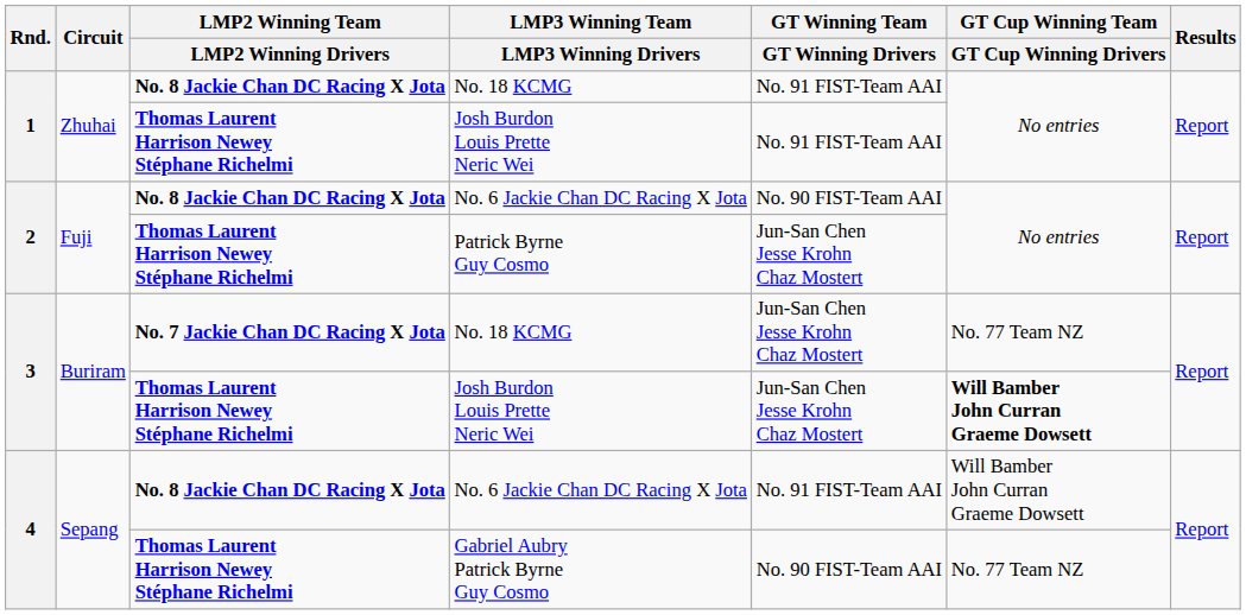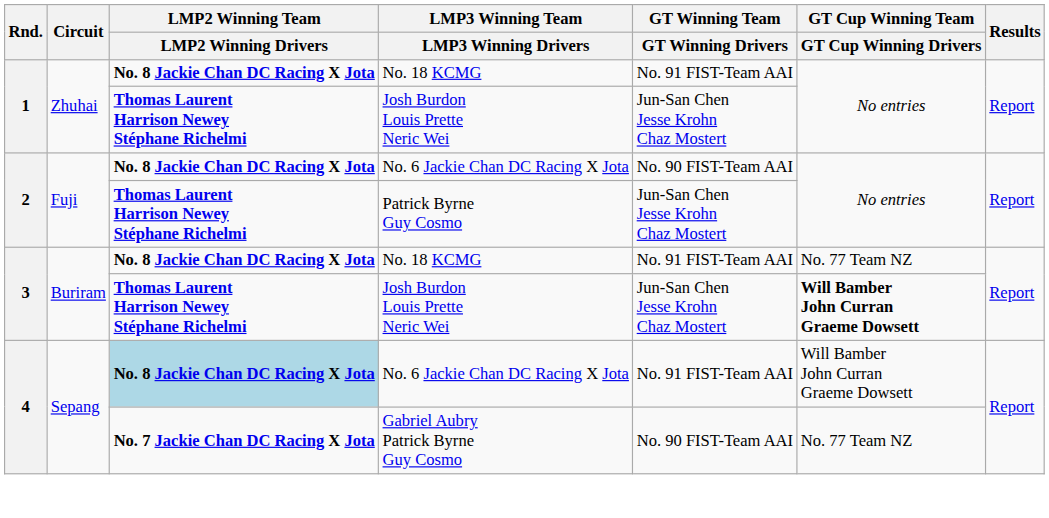 <table class="wikitable" style="font-size: 90%;">
 <tr>
 <th rowspan=2>Rnd.</th>
 <th rowspan=2>Circuit</th>
 <th>LMP2 Winning Team</th>
 <th>LMP3 Winning Team</th>
 <th>GT Winning Team</th>
 <th>GT Cup Winning Team</th>
 <th rowspan=2>Results</th>
 </tr>
 <tr>
 <th>LMP2 Winning Drivers</th>
 <th>LMP3 Winning Drivers</th>
 <th>GT Winning Drivers</th>
 <th>GT Cup Winning Drivers</th>
 </tr>
 <tr>
 <th rowspan=2>1</th>
 <td rowspan=2><a href='#'>Zhuhai</a></td>
 <td><strong> No. 8 <a href='#'>Jackie Chan DC Racing</a> X <a href='#'>Jota</a></strong></td>
 <td> No. 18 <a href='#'>KCMG</a></td>
 <td> No. 91 FIST-Team AAI</td>
 <td rowspan=2 align=center><em>No entries</em></td>
 <td rowspan=2><a href='#'>Report</a></td>
 </tr>
 <tr>
 <td><strong> <a href='#'>Thomas Laurent</a><br> <a href='#'>Harrison Newey</a><br> <a href='#'>Stéphane Richelmi</a></strong></td>
 <td> <a href='#'>Josh Burdon</a><br> <a href='#'>Louis Prette</a><br> <a href='#'>Neric Wei</a></td>
-<td> No. 91 FIST-Team AAI</td>
+<td> Jun-San Chen<br> <a href='#'>Jesse Krohn</a><br> <a href='#'>Chaz Mostert</a></td>
 </tr>
 <tr>
 <th rowspan=2>2</th>
 <td rowspan=2><a href='#'>Fuji</a></td>
 <td><strong> No. 8 <a href='#'>Jackie Chan DC Racing</a> X <a href='#'>Jota</a></strong></td>
 <td> No. 6 <a href='#'>Jackie Chan DC Racing</a> X <a href='#'>Jota</a></td>
 <td> No. 90 FIST-Team AAI</td>
 <td rowspan=2 align=center><em>No entries</em></td>
 <td rowspan=2><a href='#'>Report</a></td>
 </tr>
 <tr>
 <td><strong> <a href='#'>Thomas Laurent</a><br> <a href='#'>Harrison Newey</a><br> <a href='#'>Stéphane Richelmi</a></strong></td>
 <td> Patrick Byrne<br> <a href='#'>Guy Cosmo</a></td>
 <td> Jun-San Chen<br> <a href='#'>Jesse Krohn</a><br> <a href='#'>Chaz Mostert</a></td>
 </tr>
 <tr>
 <th rowspan=2>3</th>
 <td rowspan=2><a href='#'>Buriram</a></td>
-<td><strong> No. 7 <a href='#'>Jackie Chan DC Racing</a> X <a href='#'>Jota</a></strong></td>
+<td><strong> No. 8 <a href='#'>Jackie Chan DC Racing</a> X <a href='#'>Jota</a></strong></td>
 <td> No. 18 <a href='#'>KCMG</a></td>
-<td> Jun-San Chen<br> <a href='#'>Jesse Krohn</a><br> <a href='#'>Chaz Mostert</a></td>
+<td> No. 91 FIST-Team AAI</td>
 <td> No. 77 Team NZ</td>
 <td rowspan=2><a href='#'>Report</a></td>
 </tr>
 <tr>
 <td><strong> <a href='#'>Thomas Laurent</a><br> <a href='#'>Harrison Newey</a><br> <a href='#'>Stéphane Richelmi</a></strong></td>
 <td> <a href='#'>Josh Burdon</a><br> <a href='#'>Louis Prette</a><br> <a href='#'>Neric Wei</a></td>
 <td> Jun-San Chen<br> <a href='#'>Jesse Krohn</a><br> <a href='#'>Chaz Mostert</a></td>
 <td><strong> Will Bamber<br> John Curran<br> Graeme Dowsett</strong></td>
 </tr>
 <tr>
 <th rowspan=2>4</th>
 <td rowspan=2><a href='#'>Sepang</a></td>
-<td><strong> No. 8 <a href='#'>Jackie Chan DC Racing</a> X <a href='#'>Jota</a></strong></td>
+<td style="background: lightblue;"><strong> No. 8 <a href='#'>Jackie Chan DC Racing</a> X <a href='#'>Jota</a></strong></td>
 <td> No. 6 <a href='#'>Jackie Chan DC Racing</a> X <a href='#'>Jota</a></td>
 <td> No. 91 FIST-Team AAI</td>
 <td> Will Bamber<br> John Curran<br> Graeme Dowsett</td>
 <td rowspan=2><a href='#'>Report</a></td>
 </tr>
 <tr>
-<td><strong> <a href='#'>Thomas Laurent</a><br> <a href='#'>Harrison Newey</a><br> <a href='#'>Stéphane Richelmi</a></strong></td>
+<td><strong> No. 7 <a href='#'>Jackie Chan DC Racing</a> X <a href='#'>Jota</a></strong></td>
 <td> <a href='#'>Gabriel Aubry</a><br> Patrick Byrne<br> <a href='#'>Guy Cosmo</a></td>
 <td> No. 90 FIST-Team AAI</td>
 <td> No. 77 Team NZ</td>
 </tr>
 </table>
